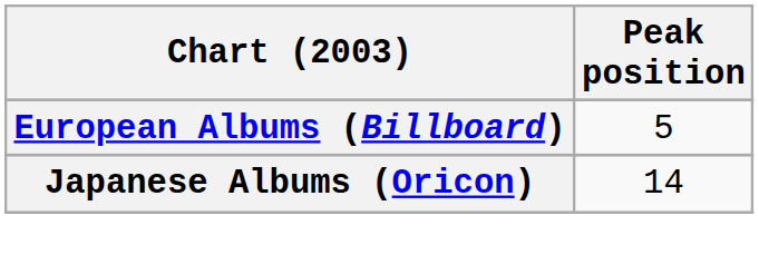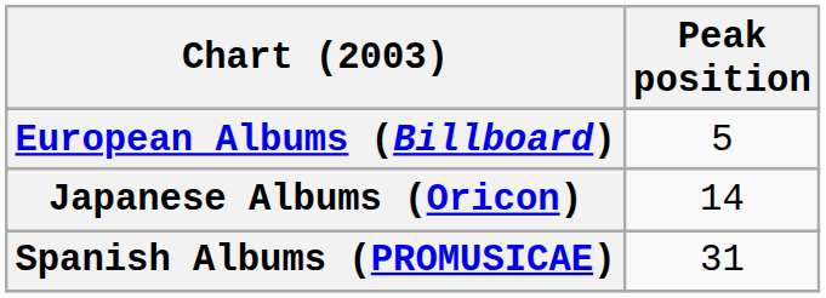 <table class="wikitable sortable plainrowheaders" style="text-align:center;">
 <tr>
 <th>Chart (2003)</th>
 <th>Peak<br>position</th>
 </tr>
 <tr>
 </tr>
 <tr>
 </tr>
 <tr>
 </tr>
 <tr>
 </tr>
 <tr>
 </tr>
 <tr>
 </tr>
 <tr>
 <th scope="row"><a href='#'>European Albums</a> (<em><a href='#'>Billboard</a></em>)</th>
 <td>5</td>
 </tr>
 <tr>
 </tr>
 <tr>
 </tr>
 <tr>
 </tr>
 <tr>
 </tr>
 <tr>
 </tr>
 <tr>
 <th scope="row">Japanese Albums (<a href='#'>Oricon</a>)</th>
 <td>14</td>
 </tr>
 <tr>
 </tr>
 <tr>
 </tr>
 <tr>
 </tr>
 <tr>
+<th scope="row">Spanish Albums (<a href='#'>PROMUSICAE</a>)</th>
+<td>31</td>
+</tr>
+<tr>
 </tr>
 <tr>
 </tr>
 <tr>
 </tr>
 <tr>
 </tr>
 </table>
